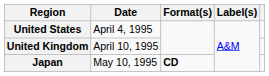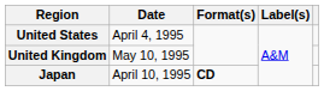 <table class="wikitable plainrowheaders">
 <tr>
 <th scope="col">Region</th>
 <th scope="col">Date</th>
 <th scope="col">Format(s)</th>
 <th scope="col">Label(s)</th>
 <th scope="col"></th>
 </tr>
 <tr>
 <th scope="row">United States</th>
 <td>April 4, 1995</td>
 <td rowspan="2"></td>
 <td rowspan="3"><a href='#'>A&M</a></td>
 <td></td>
 </tr>
 <tr>
 <th scope="row">United Kingdom</th>
-<td>April 10, 1995</td>
+<td>May 10, 1995</td>
 <td></td>
 </tr>
 <tr>
 <th scope="row">Japan</th>
-<td>May 10, 1995</td>
+<td>April 10, 1995</td>
 <td><strong>CD</strong></td>
 <td></td>
 </tr>
 </table>
